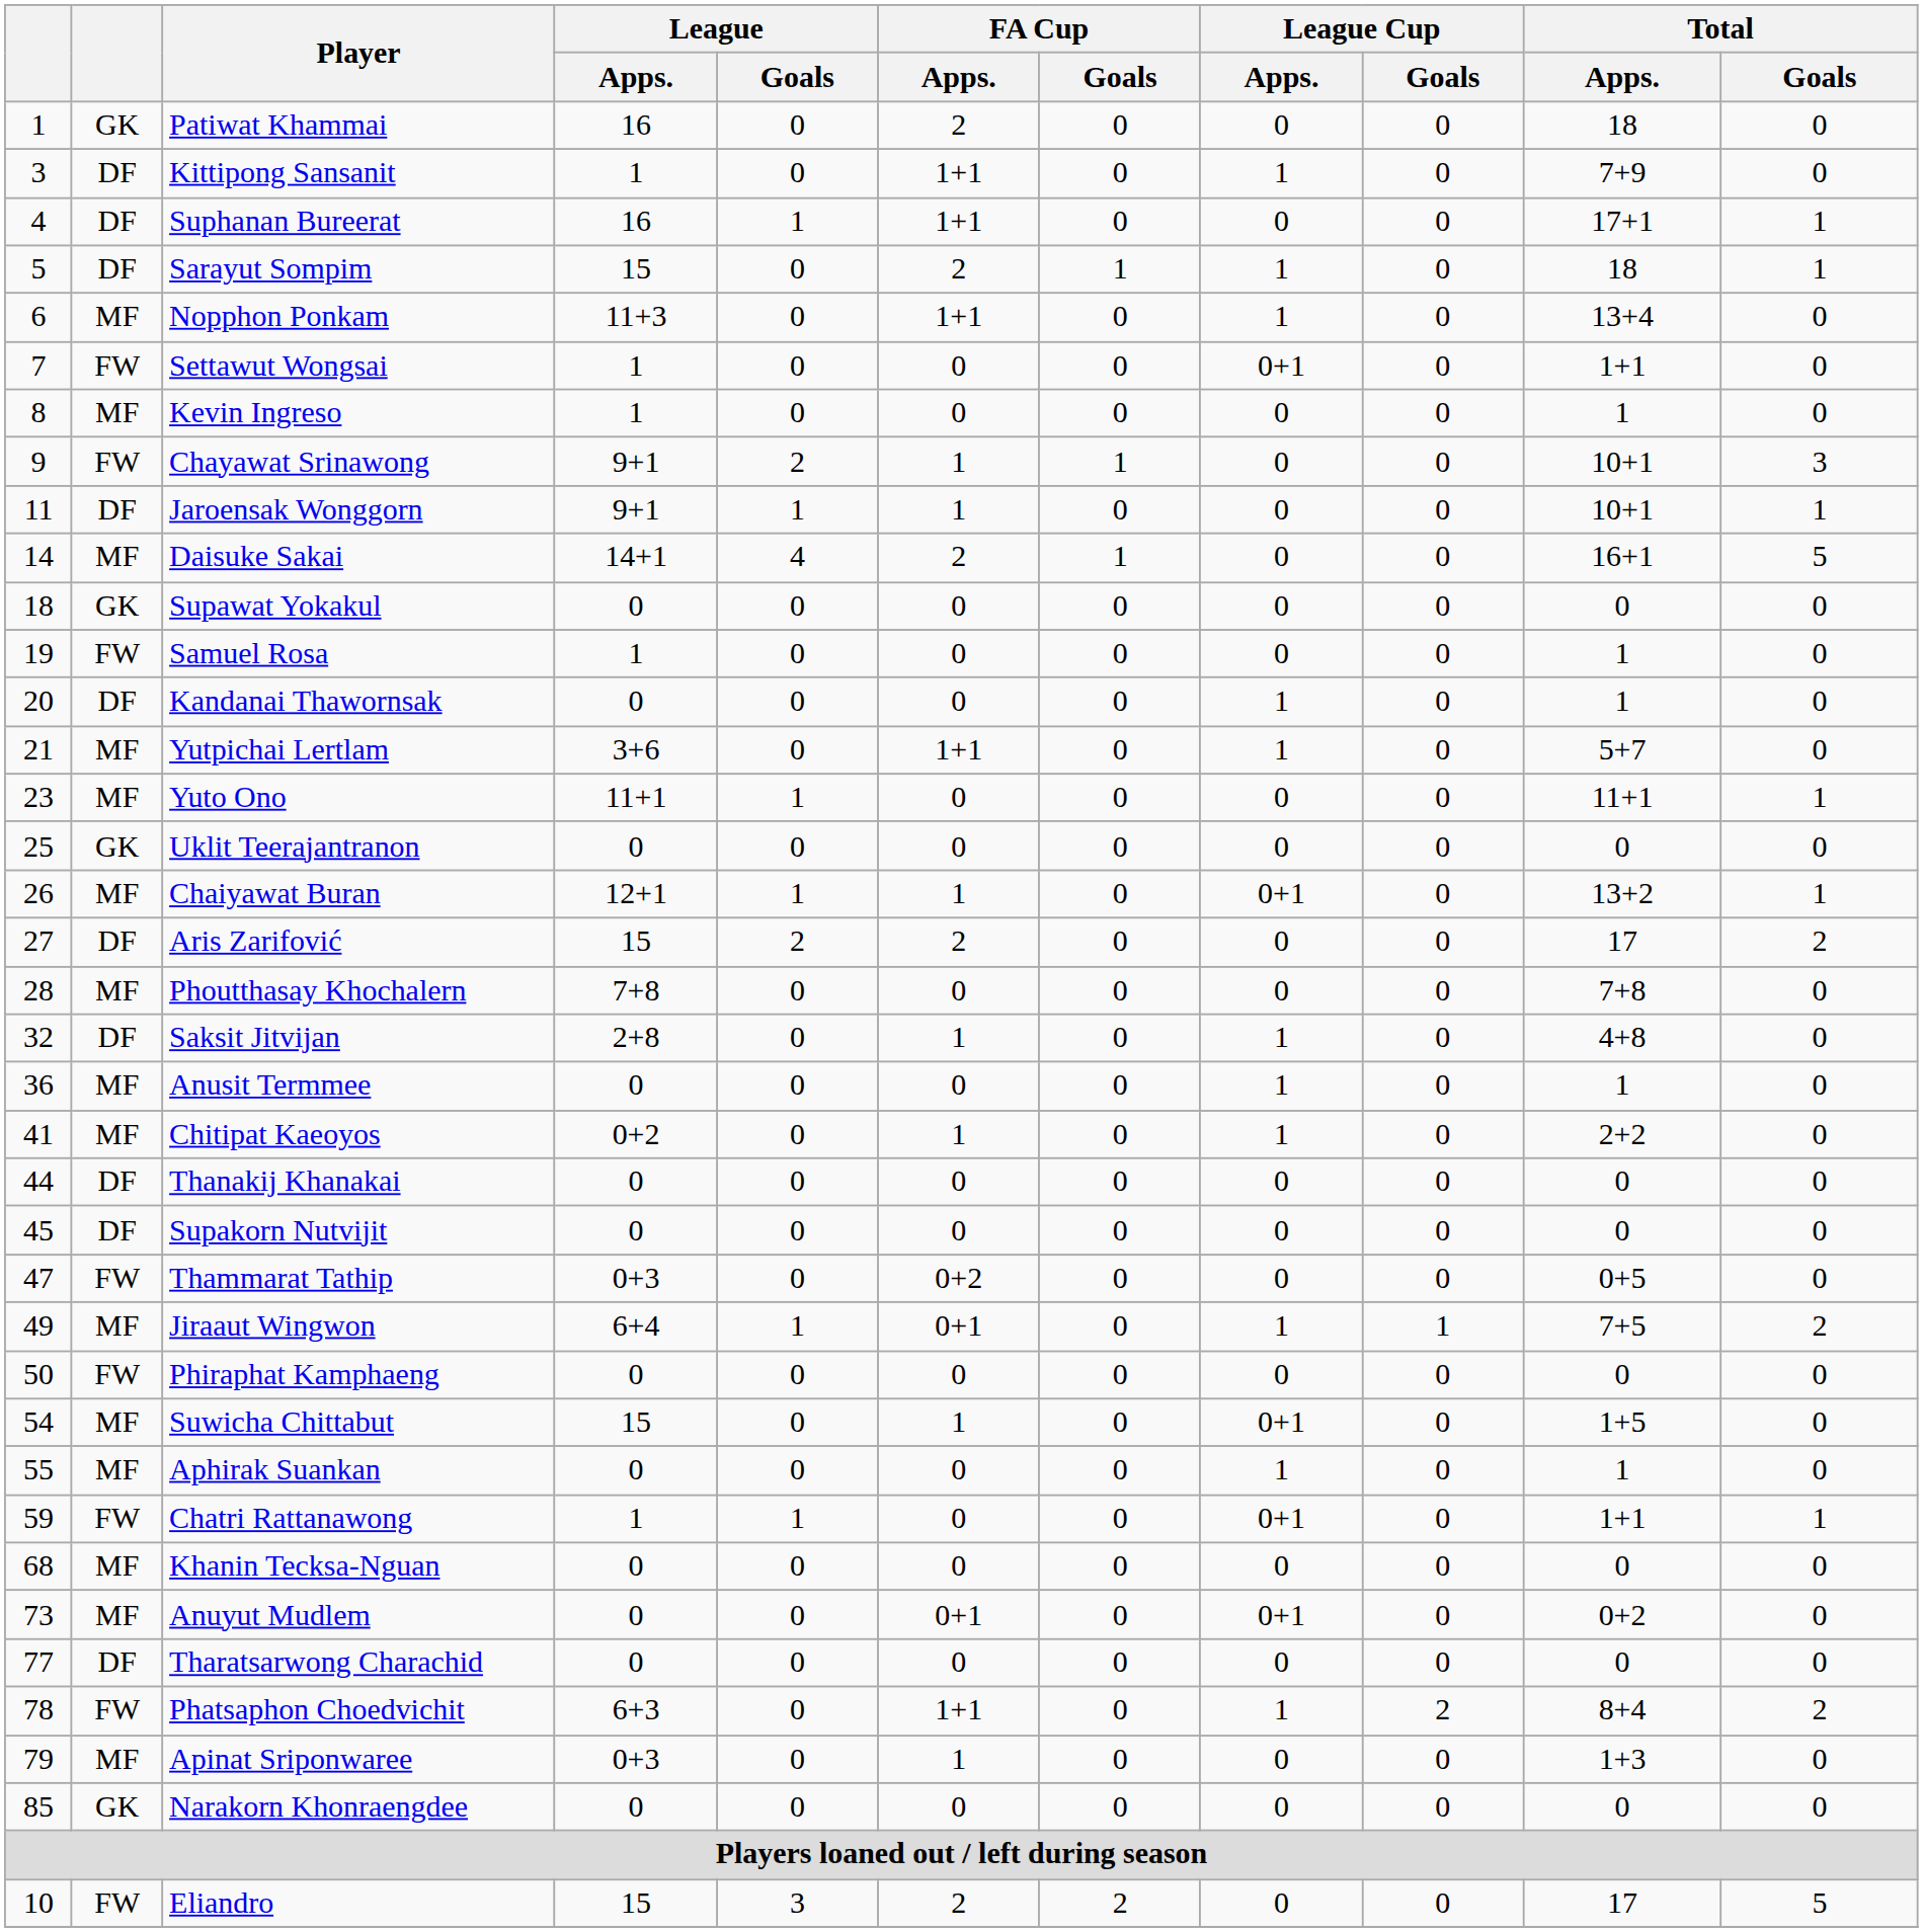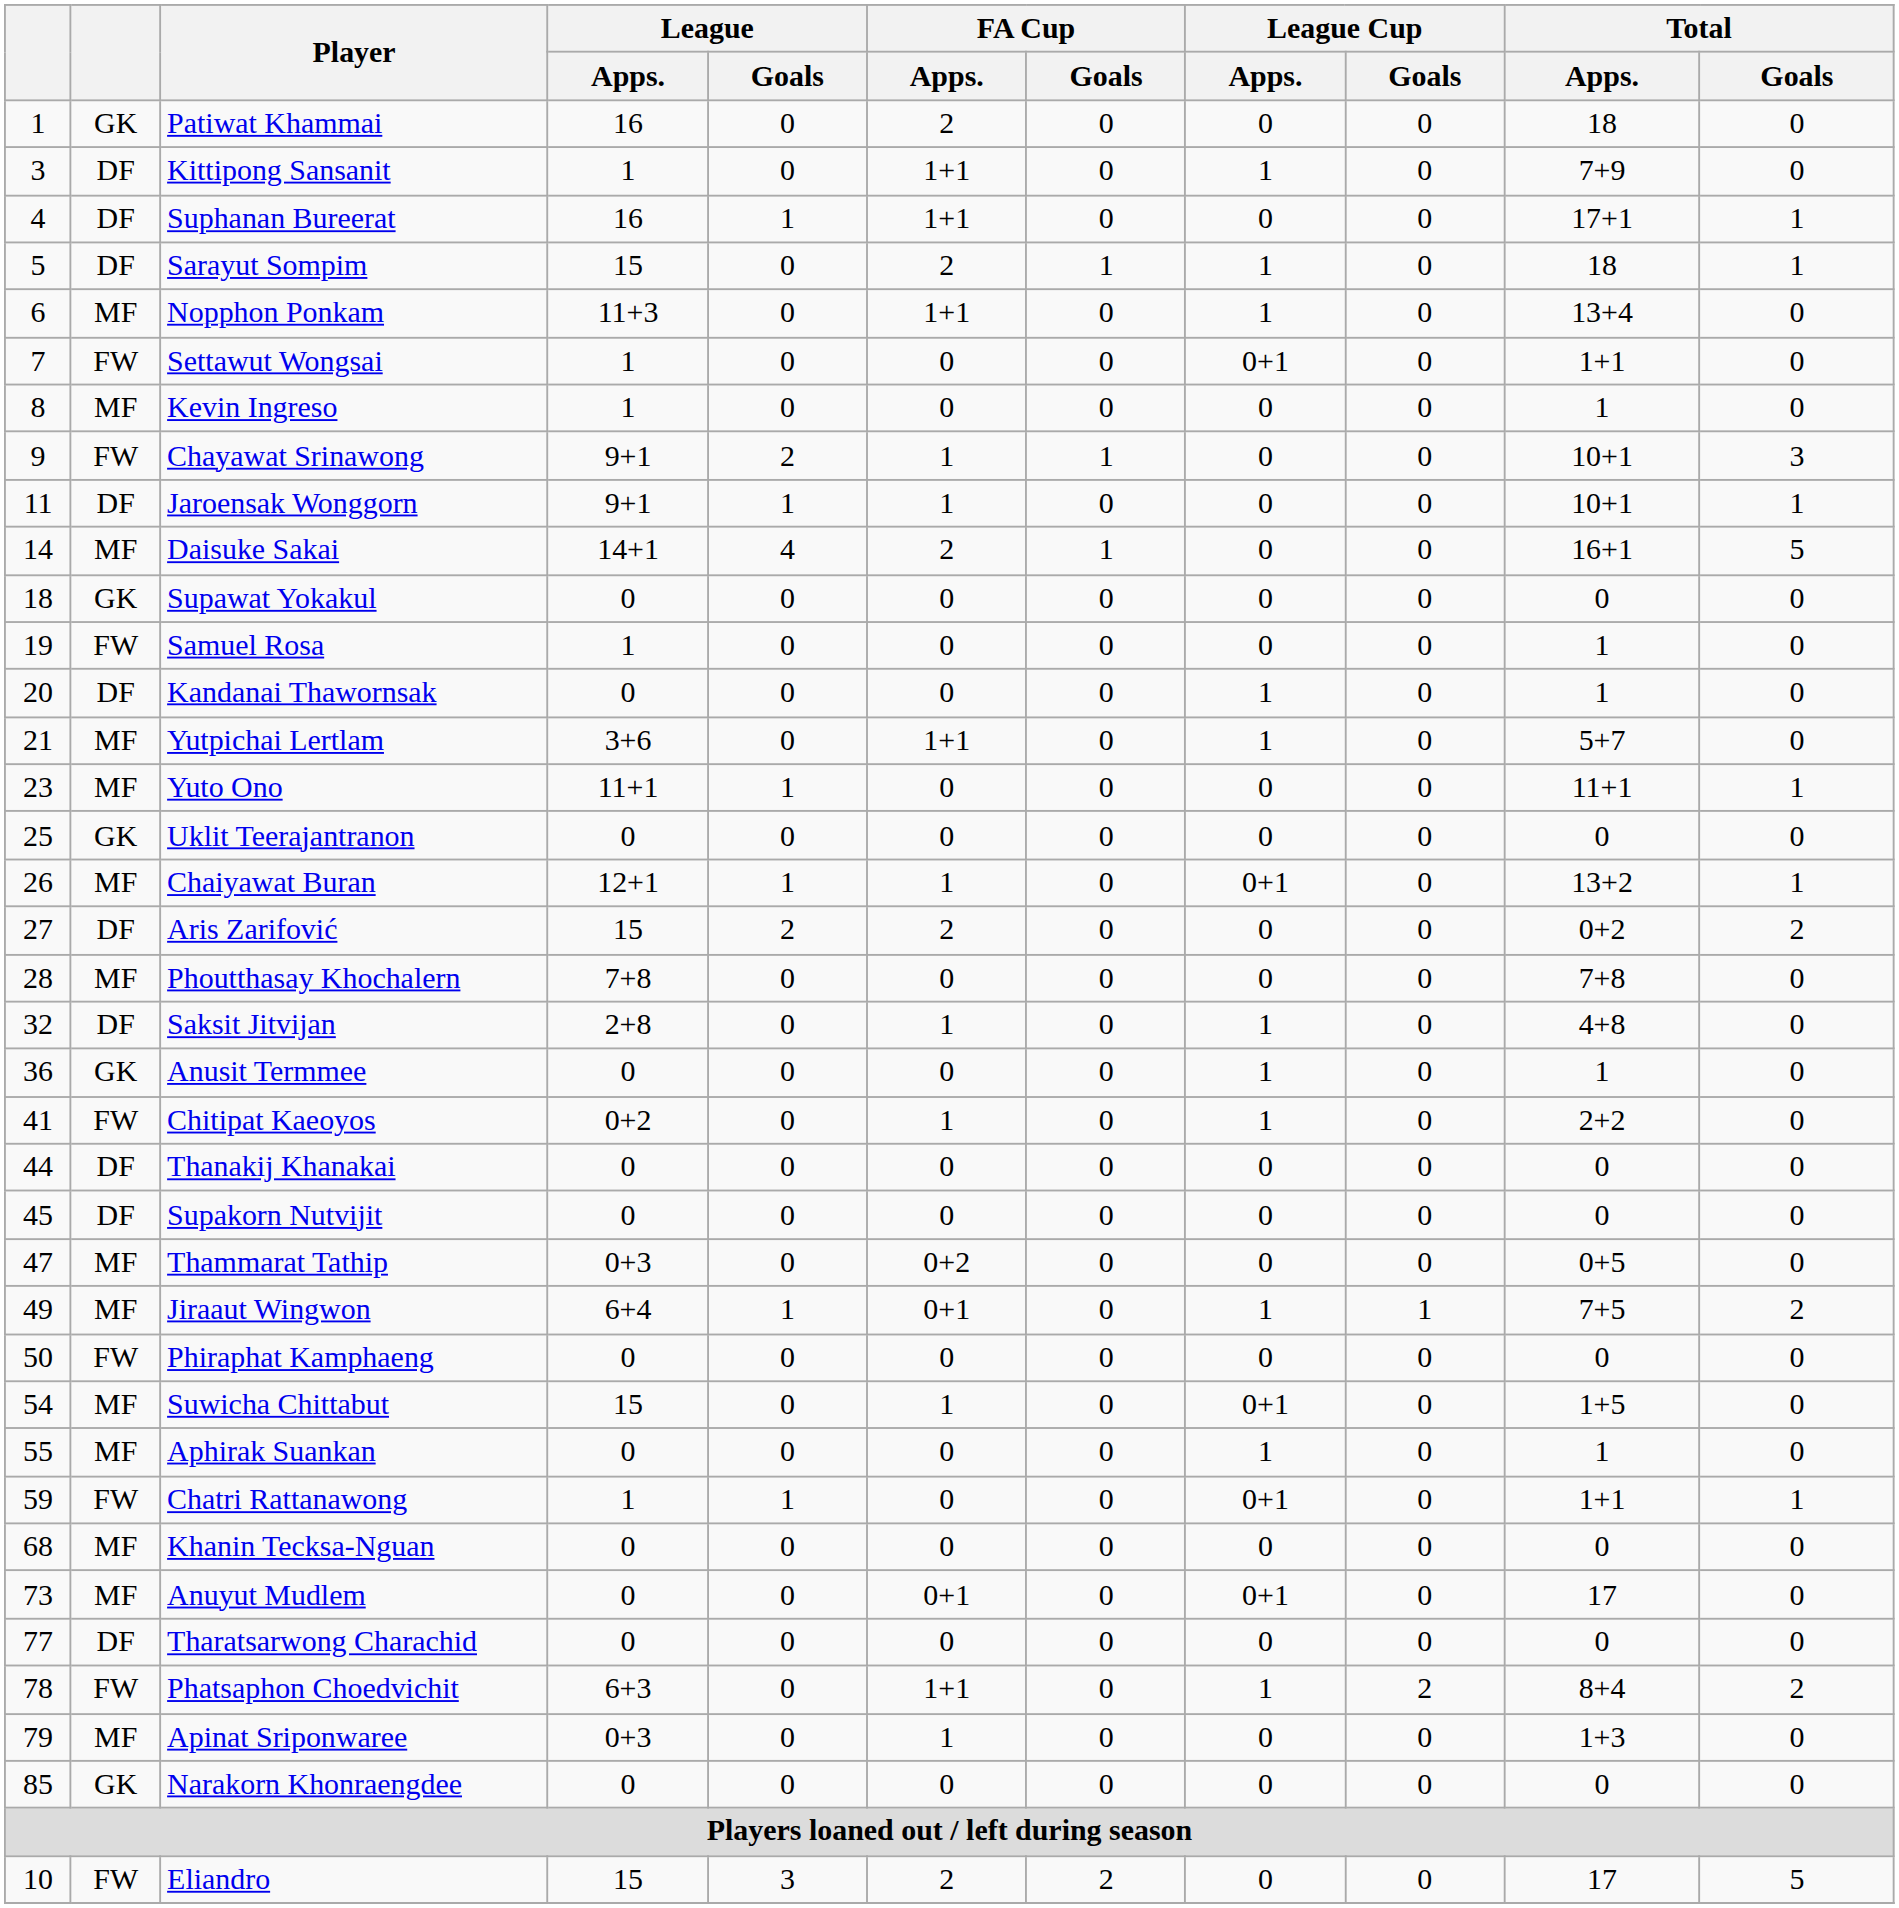 <table class="wikitable" style="text-align:center; font-size:100%; width:80%;">
 <tr>
 <th rowspan=2></th>
 <th rowspan=2></th>
 <th rowspan=2 width="200">Player</th>
 <th colspan=2 width="105">League</th>
 <th colspan=2 width="105">FA Cup</th>
 <th colspan=2 width="105">League Cup</th>
 <th colspan=2 width="130">Total</th>
 </tr>
 <tr>
 <th>Apps.</th>
 <th> Goals</th>
 <th>Apps.</th>
 <th> Goals</th>
 <th>Apps.</th>
 <th> Goals</th>
 <th>Apps.</th>
 <th> Goals</th>
 </tr>
 <tr>
 <td>1</td>
 <td>GK</td>
 <td align="left"> <a href='#'>Patiwat Khammai</a></td>
 <td>16</td>
 <td>0</td>
 <td>2</td>
 <td>0</td>
 <td>0</td>
 <td>0</td>
 <td>18</td>
 <td>0</td>
 </tr>
 <tr>
 <td>3</td>
 <td>DF</td>
 <td align="left"> <a href='#'>Kittipong Sansanit</a></td>
 <td>1</td>
 <td>0</td>
 <td>1+1</td>
 <td>0</td>
 <td>1</td>
 <td>0</td>
 <td>7+9</td>
 <td>0</td>
 </tr>
 <tr>
 <td>4</td>
 <td>DF</td>
 <td align="left"> <a href='#'>Suphanan Bureerat</a></td>
 <td>16</td>
 <td>1</td>
 <td>1+1</td>
 <td>0</td>
 <td>0</td>
 <td>0</td>
 <td>17+1</td>
 <td>1</td>
 </tr>
 <tr>
 <td>5</td>
 <td>DF</td>
 <td align="left"> <a href='#'>Sarayut Sompim</a></td>
 <td>15</td>
 <td>0</td>
 <td>2</td>
 <td>1</td>
 <td>1</td>
 <td>0</td>
 <td>18</td>
 <td>1</td>
 </tr>
 <tr>
 <td>6</td>
 <td>MF</td>
 <td align="left"> <a href='#'>Nopphon Ponkam</a></td>
 <td>11+3</td>
 <td>0</td>
 <td>1+1</td>
 <td>0</td>
 <td>1</td>
 <td>0</td>
 <td>13+4</td>
 <td>0</td>
 </tr>
 <tr>
 <td>7</td>
 <td>FW</td>
 <td align="left"> <a href='#'>Settawut Wongsai</a></td>
 <td>1</td>
 <td>0</td>
 <td>0</td>
 <td>0</td>
 <td>0+1</td>
 <td>0</td>
 <td>1+1</td>
 <td>0</td>
 </tr>
 <tr>
 <td>8</td>
 <td>MF</td>
 <td align="left"> <a href='#'>Kevin Ingreso</a></td>
 <td>1</td>
 <td>0</td>
 <td>0</td>
 <td>0</td>
 <td>0</td>
 <td>0</td>
 <td>1</td>
 <td>0</td>
 </tr>
 <tr>
 <td>9</td>
 <td>FW</td>
 <td align="left"> <a href='#'>Chayawat Srinawong</a></td>
 <td>9+1</td>
 <td>2</td>
 <td>1</td>
 <td>1</td>
 <td>0</td>
 <td>0</td>
 <td>10+1</td>
 <td>3</td>
 </tr>
 <tr>
 <td>11</td>
 <td>DF</td>
 <td align="left"> <a href='#'>Jaroensak Wonggorn</a></td>
 <td>9+1</td>
 <td>1</td>
 <td>1</td>
 <td>0</td>
 <td>0</td>
 <td>0</td>
 <td>10+1</td>
 <td>1</td>
 </tr>
 <tr>
 <td>14</td>
 <td>MF</td>
 <td align="left"> <a href='#'>Daisuke Sakai</a></td>
 <td>14+1</td>
 <td>4</td>
 <td>2</td>
 <td>1</td>
 <td>0</td>
 <td>0</td>
 <td>16+1</td>
 <td>5</td>
 </tr>
 <tr>
 <td>18</td>
 <td>GK</td>
 <td align="left"> <a href='#'>Supawat Yokakul</a></td>
 <td>0</td>
 <td>0</td>
 <td>0</td>
 <td>0</td>
 <td>0</td>
 <td>0</td>
 <td>0</td>
 <td>0</td>
 </tr>
 <tr>
 <td>19</td>
 <td>FW</td>
 <td align="left"> <a href='#'>Samuel Rosa</a></td>
 <td>1</td>
 <td>0</td>
 <td>0</td>
 <td>0</td>
 <td>0</td>
 <td>0</td>
 <td>1</td>
 <td>0</td>
 </tr>
 <tr>
 <td>20</td>
 <td>DF</td>
 <td align="left"> <a href='#'>Kandanai Thawornsak</a></td>
 <td>0</td>
 <td>0</td>
 <td>0</td>
 <td>0</td>
 <td>1</td>
 <td>0</td>
 <td>1</td>
 <td>0</td>
 </tr>
 <tr>
 <td>21</td>
 <td>MF</td>
 <td align="left"> <a href='#'>Yutpichai Lertlam</a></td>
 <td>3+6</td>
 <td>0</td>
 <td>1+1</td>
 <td>0</td>
 <td>1</td>
 <td>0</td>
 <td>5+7</td>
 <td>0</td>
 </tr>
 <tr>
 <td>23</td>
 <td>MF</td>
 <td align="left"> <a href='#'>Yuto Ono</a></td>
 <td>11+1</td>
 <td>1</td>
 <td>0</td>
 <td>0</td>
 <td>0</td>
 <td>0</td>
 <td>11+1</td>
 <td>1</td>
 </tr>
 <tr>
 <td>25</td>
 <td>GK</td>
 <td align="left"> <a href='#'>Uklit Teerajantranon</a></td>
 <td>0</td>
 <td>0</td>
 <td>0</td>
 <td>0</td>
 <td>0</td>
 <td>0</td>
 <td>0</td>
 <td>0</td>
 </tr>
 <tr>
 <td>26</td>
 <td>MF</td>
 <td align="left"> <a href='#'>Chaiyawat Buran</a></td>
 <td>12+1</td>
 <td>1</td>
 <td>1</td>
 <td>0</td>
 <td>0+1</td>
 <td>0</td>
 <td>13+2</td>
 <td>1</td>
 </tr>
 <tr>
 <td>27</td>
 <td>DF</td>
 <td align="left"> <a href='#'>Aris Zarifović</a></td>
 <td>15</td>
 <td>2</td>
 <td>2</td>
 <td>0</td>
 <td>0</td>
 <td>0</td>
-<td>17</td>
+<td>0+2</td>
 <td>2</td>
 </tr>
 <tr>
 <td>28</td>
 <td>MF</td>
 <td align="left"> 	<a href='#'>Phoutthasay Khochalern</a></td>
 <td>7+8</td>
 <td>0</td>
 <td>0</td>
 <td>0</td>
 <td>0</td>
 <td>0</td>
 <td>7+8</td>
 <td>0</td>
 </tr>
 <tr>
 <td>32</td>
 <td>DF</td>
 <td align="left">  <a href='#'>Saksit Jitvijan</a></td>
 <td>2+8</td>
 <td>0</td>
 <td>1</td>
 <td>0</td>
 <td>1</td>
 <td>0</td>
 <td>4+8</td>
 <td>0</td>
 </tr>
 <tr>
 <td>36</td>
-<td>MF</td>
+<td>GK</td>
 <td align="left">  <a href='#'>Anusit Termmee</a></td>
 <td>0</td>
 <td>0</td>
 <td>0</td>
 <td>0</td>
 <td>1</td>
 <td>0</td>
 <td>1</td>
 <td>0</td>
 </tr>
 <tr>
 <td>41</td>
-<td>MF</td>
+<td>FW</td>
 <td align="left"> <a href='#'>Chitipat Kaeoyos</a></td>
 <td>0+2</td>
 <td>0</td>
 <td>1</td>
 <td>0</td>
 <td>1</td>
 <td>0</td>
 <td>2+2</td>
 <td>0</td>
 </tr>
 <tr>
 <td>44</td>
 <td>DF</td>
 <td align="left"> <a href='#'>Thanakij Khanakai</a></td>
 <td>0</td>
 <td>0</td>
 <td>0</td>
 <td>0</td>
 <td>0</td>
 <td>0</td>
 <td>0</td>
 <td>0</td>
 </tr>
 <tr>
 <td>45</td>
 <td>DF</td>
 <td align="left"> <a href='#'>Supakorn Nutvijit</a></td>
 <td>0</td>
 <td>0</td>
 <td>0</td>
 <td>0</td>
 <td>0</td>
 <td>0</td>
 <td>0</td>
 <td>0</td>
 </tr>
 <tr>
 <td>47</td>
-<td>FW</td>
+<td>MF</td>
 <td align="left"> <a href='#'>Thammarat Tathip</a></td>
 <td>0+3</td>
 <td>0</td>
 <td>0+2</td>
 <td>0</td>
 <td>0</td>
 <td>0</td>
 <td>0+5</td>
 <td>0</td>
 </tr>
 <tr>
 <td>49</td>
 <td>MF</td>
 <td align="left"> <a href='#'>Jiraaut Wingwon</a></td>
 <td>6+4</td>
 <td>1</td>
 <td>0+1</td>
 <td>0</td>
 <td>1</td>
 <td>1</td>
 <td>7+5</td>
 <td>2</td>
 </tr>
 <tr>
 <td>50</td>
 <td>FW</td>
 <td align="left"> <a href='#'>Phiraphat Kamphaeng</a></td>
 <td>0</td>
 <td>0</td>
 <td>0</td>
 <td>0</td>
 <td>0</td>
 <td>0</td>
 <td>0</td>
 <td>0</td>
 </tr>
 <tr>
 <td>54</td>
 <td>MF</td>
 <td align="left"> <a href='#'>Suwicha Chittabut</a></td>
 <td>15</td>
 <td>0</td>
 <td>1</td>
 <td>0</td>
 <td>0+1</td>
 <td>0</td>
 <td>1+5</td>
 <td>0</td>
 </tr>
 <tr>
 <td>55</td>
 <td>MF</td>
 <td align="left"> 	<a href='#'>Aphirak Suankan</a></td>
 <td>0</td>
 <td>0</td>
 <td>0</td>
 <td>0</td>
 <td>1</td>
 <td>0</td>
 <td>1</td>
 <td>0</td>
 </tr>
 <tr>
 <td>59</td>
 <td>FW</td>
 <td align="left"> <a href='#'>Chatri Rattanawong</a></td>
 <td>1</td>
 <td>1</td>
 <td>0</td>
 <td>0</td>
 <td>0+1</td>
 <td>0</td>
 <td>1+1</td>
 <td>1</td>
 </tr>
 <tr>
 <td>68</td>
 <td>MF</td>
 <td align="left"> <a href='#'>Khanin Tecksa-Nguan</a></td>
 <td>0</td>
 <td>0</td>
 <td>0</td>
 <td>0</td>
 <td>0</td>
 <td>0</td>
 <td>0</td>
 <td>0</td>
 </tr>
 <tr>
 <td>73</td>
 <td>MF</td>
 <td align="left"> <a href='#'>Anuyut Mudlem</a></td>
 <td>0</td>
 <td>0</td>
 <td>0+1</td>
 <td>0</td>
 <td>0+1</td>
 <td>0</td>
-<td>0+2</td>
+<td>17</td>
 <td>0</td>
 </tr>
 <tr>
 <td>77</td>
 <td>DF</td>
 <td align="left"> <a href='#'>Tharatsarwong Charachid</a></td>
 <td>0</td>
 <td>0</td>
 <td>0</td>
 <td>0</td>
 <td>0</td>
 <td>0</td>
 <td>0</td>
 <td>0</td>
 </tr>
 <tr>
 <td>78</td>
 <td>FW</td>
 <td align="left"> 	<a href='#'>Phatsaphon Choedvichit</a></td>
 <td>6+3</td>
 <td>0</td>
 <td>1+1</td>
 <td>0</td>
 <td>1</td>
 <td>2</td>
 <td>8+4</td>
 <td>2</td>
 </tr>
 <tr>
 <td>79</td>
 <td>MF</td>
 <td align="left"> 	<a href='#'>Apinat Sriponwaree</a></td>
 <td>0+3</td>
 <td>0</td>
 <td>1</td>
 <td>0</td>
 <td>0</td>
 <td>0</td>
 <td>1+3</td>
 <td>0</td>
 </tr>
 <tr>
 <td>85</td>
 <td>GK</td>
 <td align="left"> <a href='#'>Narakorn Khonraengdee</a></td>
 <td>0</td>
 <td>0</td>
 <td>0</td>
 <td>0</td>
 <td>0</td>
 <td>0</td>
 <td>0</td>
 <td>0</td>
 </tr>
 <tr>
 <th colspan="15" style="background:#dcdcdc; text-align:center;">Players loaned out / left during season</th>
 </tr>
 <tr>
 <td>10</td>
 <td>FW</td>
 <td align="left"> <a href='#'>Eliandro</a></td>
 <td>15</td>
 <td>3</td>
 <td>2</td>
 <td>2</td>
 <td>0</td>
 <td>0</td>
 <td>17</td>
 <td>5</td>
 </tr>
 <tr>
 </tr>
 </table>
